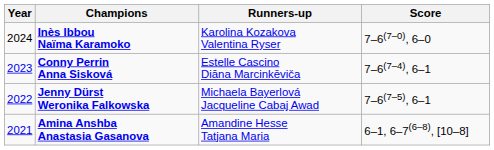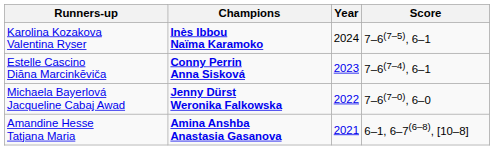 <table class="wikitable" style="font-size:90%">
 <tr>
+<th width="200">Runners-up</th>
+<th width="200">Champions</th>
 <th>Year</th>
-<th width="200">Champions</th>
-<th width="200">Runners-up</th>
 <th width="155">Score</th>
 </tr>
 <tr>
+<td> <a href='#'>Karolina Kozakova</a> <br>  <a href='#'>Valentina Ryser</a></td>
+<td> <strong><a href='#'>Inès Ibbou</a></strong> <br>  <strong><a href='#'>Naïma Karamoko</a></strong></td>
 <td>2024</td>
-<td> <strong><a href='#'>Inès Ibbou</a></strong> <br>  <strong><a href='#'>Naïma Karamoko</a></strong></td>
-<td> <a href='#'>Karolina Kozakova</a> <br>  <a href='#'>Valentina Ryser</a></td>
+<td>7–6<sup>(7–5)</sup>, 6–1</td>
+</tr>
+<tr>
+<td> <a href='#'>Estelle Cascino</a> <br>  <a href='#'>Diāna Marcinkēviča</a></td>
+<td><strong> <a href='#'>Conny Perrin</a> <br>  <a href='#'>Anna Sisková</a></strong></td>
+<td><a href='#'>2023</a></td>
+<td>7–6<sup>(7–4)</sup>, 6–1</td>
+</tr>
+<tr>
+<td> <a href='#'>Michaela Bayerlová</a> <br>  <a href='#'>Jacqueline Cabaj Awad</a></td>
+<td> <strong><a href='#'>Jenny Dürst</a></strong> <br>  <strong><a href='#'>Weronika Falkowska</a></strong></td>
+<td><a href='#'>2022</a></td>
 <td>7–6<sup>(7–0)</sup>, 6–0</td>
 </tr>
 <tr>
-<td><a href='#'>2023</a></td>
-<td><strong> <a href='#'>Conny Perrin</a> <br>  <a href='#'>Anna Sisková</a></strong></td>
-<td> <a href='#'>Estelle Cascino</a> <br>  <a href='#'>Diāna Marcinkēviča</a></td>
-<td>7–6<sup>(7–4)</sup>, 6–1</td>
-</tr>
-<tr>
-<td><a href='#'>2022</a></td>
-<td> <strong><a href='#'>Jenny Dürst</a></strong> <br>  <strong><a href='#'>Weronika Falkowska</a></strong></td>
-<td> <a href='#'>Michaela Bayerlová</a> <br>  <a href='#'>Jacqueline Cabaj Awad</a></td>
-<td>7–6<sup>(7–5)</sup>, 6–1</td>
-</tr>
-<tr>
+<td> <a href='#'>Amandine Hesse</a> <br>  <a href='#'>Tatjana Maria</a></td>
+<td> <strong><a href='#'>Amina Anshba</a></strong> <br>  <strong><a href='#'>Anastasia Gasanova</a></strong></td>
 <td><a href='#'>2021</a></td>
-<td> <strong><a href='#'>Amina Anshba</a></strong> <br>  <strong><a href='#'>Anastasia Gasanova</a></strong></td>
-<td> <a href='#'>Amandine Hesse</a> <br>  <a href='#'>Tatjana Maria</a></td>
 <td>6–1, 6–7<sup>(6–8)</sup>, [10–8]</td>
 </tr>
 </table>
